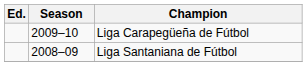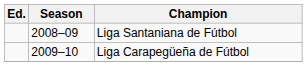 <table class="wikitable sortable">
 <tr>
 <th width=px>Ed.</th>
 <th width=80px>Season</th>
 <th width=270px>Champion</th>
 </tr>
 <tr>
 <td></td>
-<td>2009–10</td>
-<td>Liga Carapegüeña de Fútbol</td>
+<td>2008–09</td>
+<td>Liga Santaniana de Fútbol</td>
 </tr>
 <tr>
 <td></td>
-<td>2008–09</td>
-<td>Liga Santaniana de Fútbol</td>
+<td>2009–10</td>
+<td>Liga Carapegüeña de Fútbol</td>
 </tr>
 <tr align=left>
 </tr>
 </table>
